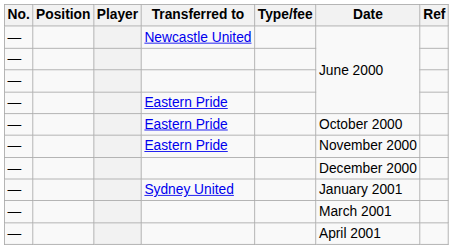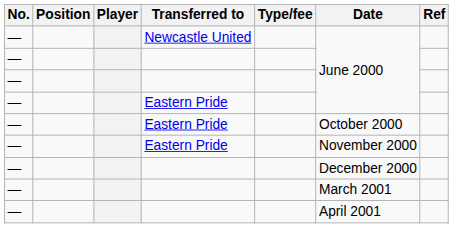 <table class="wikitable plainrowheaders sortable" style="text-align:center; text-align:left">
 <tr>
 <th scope="col">No.</th>
 <th scope="col">Position</th>
 <th scope="col">Player</th>
 <th scope="col">Transferred to</th>
 <th scope="col">Type/fee</th>
 <th scope="col">Date</th>
 <th scope="col" class="unsortable">Ref</th>
 </tr>
 <tr>
 <td>—</td>
 <td></td>
 <th scope="row"></th>
 <td><a href='#'>Newcastle United</a></td>
 <td></td>
 <td rowspan="4">June 2000</td>
 <td></td>
 </tr>
 <tr>
 <td>—</td>
 <td></td>
 <th scope="row"></th>
 <td></td>
 <td></td>
 <td></td>
 </tr>
 <tr>
 <td>—</td>
 <td></td>
 <th scope="row"></th>
 <td></td>
 <td></td>
 <td></td>
 </tr>
 <tr>
 <td>—</td>
 <td></td>
 <th scope="row"></th>
 <td><a href='#'>Eastern Pride</a></td>
 <td></td>
 <td></td>
 </tr>
 <tr>
 <td>—</td>
 <td></td>
 <th scope="row"></th>
 <td><a href='#'>Eastern Pride</a></td>
 <td></td>
 <td>October 2000</td>
 <td></td>
 </tr>
 <tr>
 <td>—</td>
 <td></td>
 <th scope="row"></th>
 <td><a href='#'>Eastern Pride</a></td>
 <td></td>
 <td>November 2000</td>
 <td></td>
 </tr>
 <tr>
 <td>—</td>
 <td></td>
 <th scope="row"></th>
 <td></td>
 <td></td>
 <td>December 2000</td>
 <td></td>
 </tr>
 <tr>
 <td>—</td>
 <td></td>
 <th scope="row"></th>
-<td><a href='#'>Sydney United</a></td>
-<td></td>
-<td>January 2001</td>
-<td></td>
-</tr>
-<tr>
-<td>—</td>
-<td></td>
-<th scope="row"></th>
 <td></td>
 <td></td>
 <td>March 2001</td>
 <td></td>
 </tr>
 <tr>
 <td>—</td>
 <td></td>
 <th scope="row"></th>
 <td></td>
 <td></td>
 <td>April 2001</td>
 <td></td>
 </tr>
 </table>
